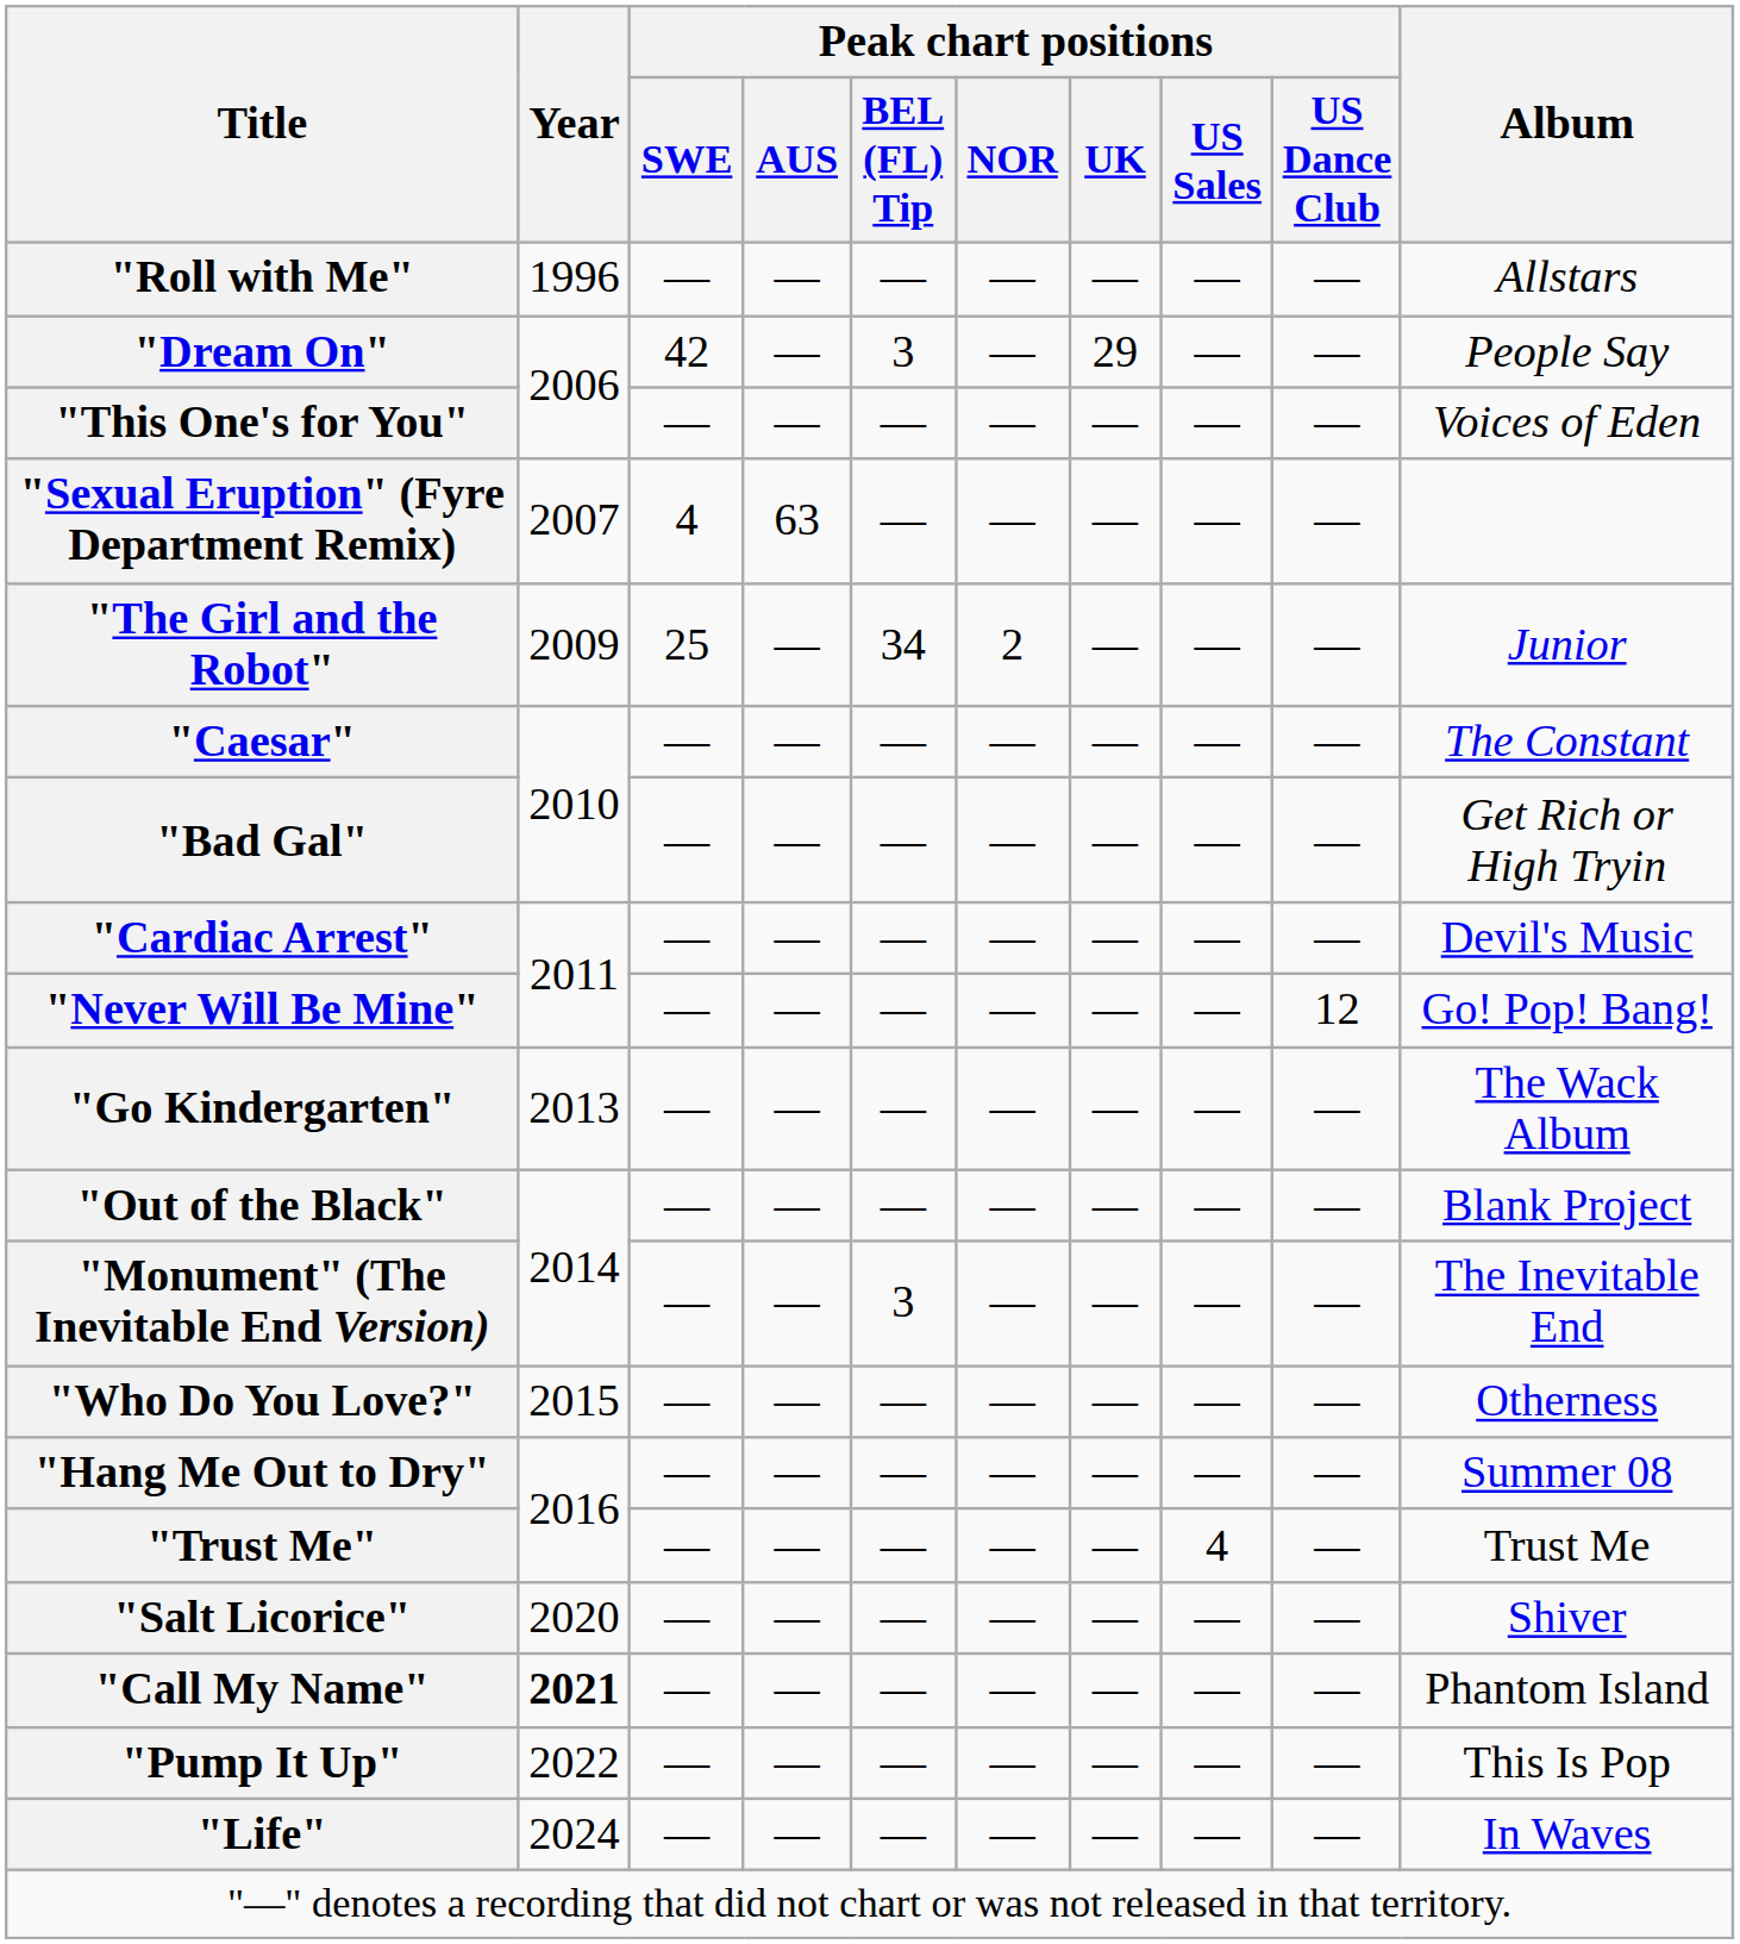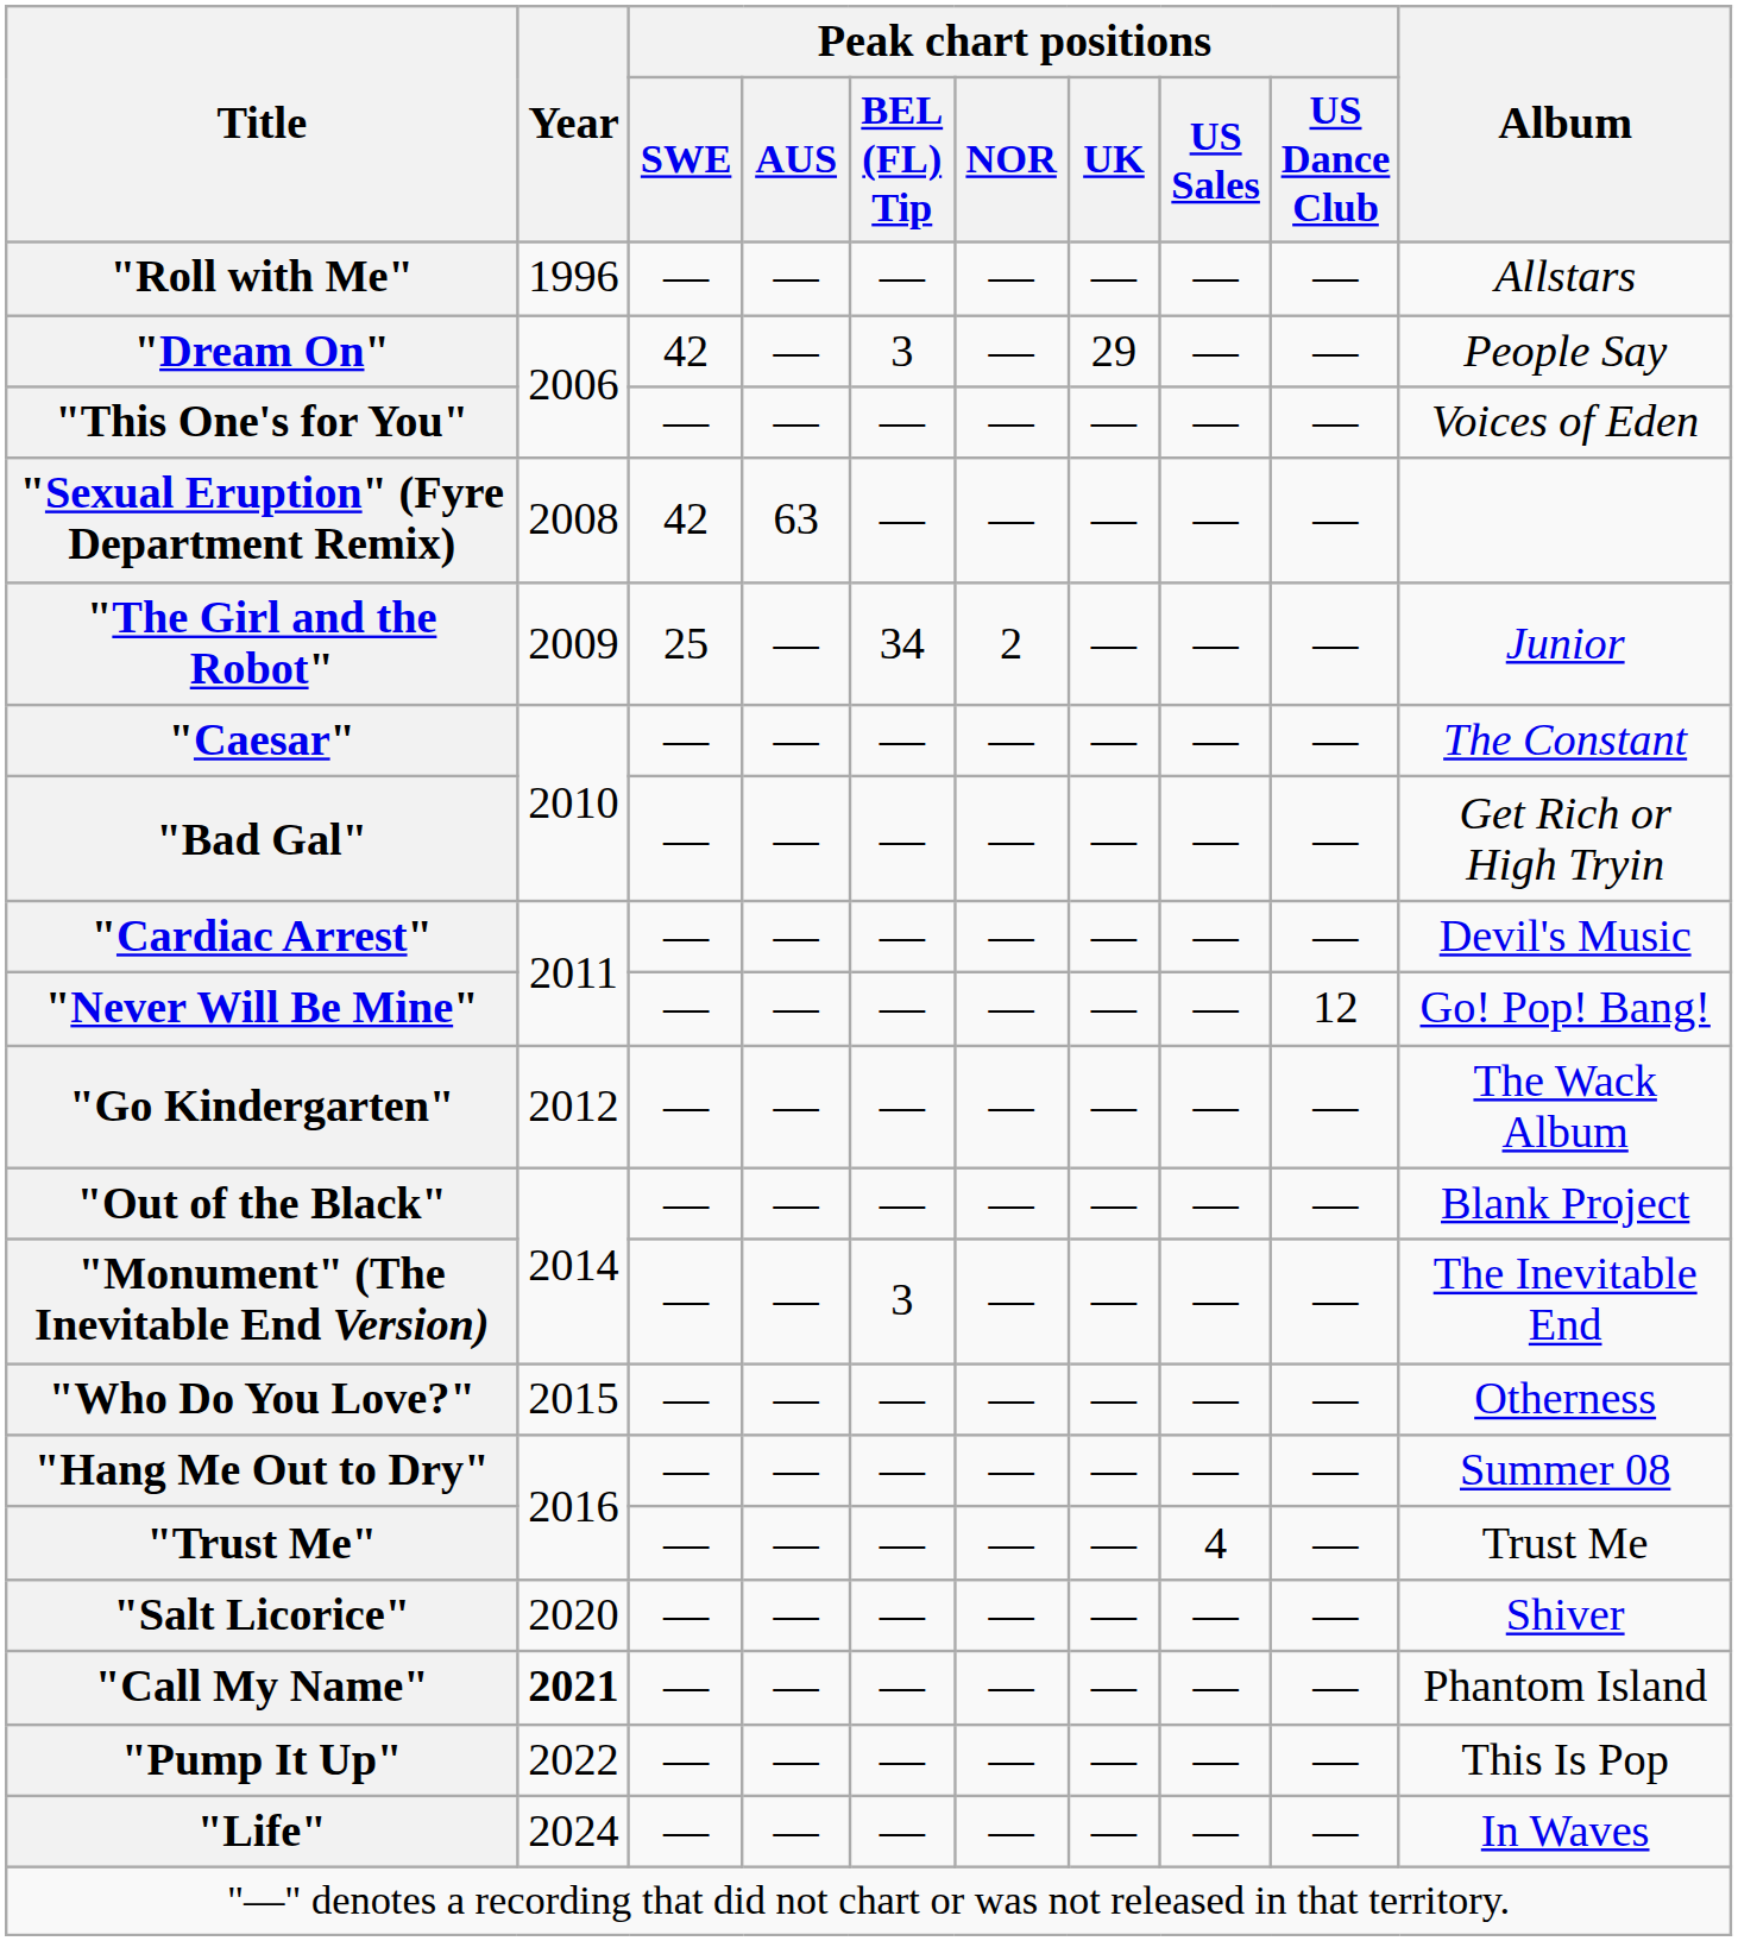 <table class="wikitable plainrowheaders" style="text-align:center;">
 <tr>
 <th scope="col" rowspan="2" style="width:22em;">Title</th>
 <th scope="col" rowspan="2">Year</th>
 <th scope="col" colspan="7">Peak chart positions</th>
 <th scope="col" rowspan="2" style="width:14em;">Album</th>
 </tr>
 <tr>
 <th scope="col" style="width:2.5em;font-size:90%;"><a href='#'>SWE</a><br></th>
 <th scope="col" style="width:2.5em;font-size:90%;"><a href='#'>AUS</a><br></th>
 <th scope="col" style="width:2.5em;font-size:90%;"><a href='#'>BEL (FL) Tip</a><br></th>
 <th scope="col" style="width:2.5em;font-size:90%;"><a href='#'>NOR</a><br></th>
 <th scope="col" style="width:2.5em;font-size:90%;"><a href='#'>UK</a><br></th>
 <th scope="col" style="width:2.5em;font-size:90%;"><a href='#'>US<br>Sales</a><br></th>
 <th scope="col" style="width:2.5dm;font-size:90%;"><a href='#'>US<br>Dance<br>Club</a><br></th>
 </tr>
 <tr>
 <th scope="row">"Roll with Me" <br></th>
 <td>1996</td>
 <td>—</td>
 <td>—</td>
 <td>—</td>
 <td>—</td>
 <td>—</td>
 <td>—</td>
 <td>—</td>
 <td><em>Allstars</em></td>
 </tr>
 <tr>
 <th scope="row">"<a href='#'>Dream On</a>" <br></th>
 <td rowspan="2">2006</td>
 <td>42</td>
 <td>—</td>
 <td>3</td>
 <td>—</td>
 <td>29</td>
 <td>—</td>
 <td>—</td>
 <td><em>People Say</em></td>
 </tr>
 <tr>
 <th scope="row">"This One's for You" <br></th>
 <td>—</td>
 <td>—</td>
 <td>—</td>
 <td>—</td>
 <td>—</td>
 <td>—</td>
 <td>—</td>
 <td><em>Voices of Eden</em></td>
 </tr>
 <tr>
 <th scope="row">"<a href='#'>Sexual Eruption</a>" (Fyre Department Remix)<br></th>
-<td>2007</td>
-<td>4</td>
+<td>2008</td>
+<td>42</td>
 <td>63</td>
 <td>—</td>
 <td>—</td>
 <td>—</td>
 <td>—</td>
 <td>—</td>
 <td></td>
 </tr>
 <tr>
 <th scope="row">"<a href='#'>The Girl and the Robot</a>"<br></th>
 <td>2009</td>
 <td>25</td>
 <td>—</td>
 <td>34</td>
 <td>2</td>
 <td>—</td>
 <td>—</td>
 <td>—</td>
 <td><em><a href='#'>Junior</a></em></td>
 </tr>
 <tr>
 <th scope="row">"<a href='#'>Caesar</a>"<br></th>
 <td rowspan="2">2010</td>
 <td>—</td>
 <td>—</td>
 <td>—</td>
 <td>—</td>
 <td>—</td>
 <td>—</td>
 <td>—</td>
 <td><em><a href='#'>The Constant</a></em></td>
 </tr>
 <tr>
 <th scope="row">"Bad Gal"<br></th>
 <td>—</td>
 <td>—</td>
 <td>—</td>
 <td>—</td>
 <td>—</td>
 <td>—</td>
 <td>—</td>
 <td><em>Get Rich or High Tryin<strong></td>
 </tr>
 <tr>
 <th scope="row">"<a href='#'>Cardiac Arrest</a>" <br></th>
 <td rowspan="2">2011</td>
 <td>—</td>
 <td>—</td>
 <td>—</td>
 <td>—</td>
 <td>—</td>
 <td>—</td>
 <td>—</td>
 <td></em><a href='#'>Devil's Music</a><em></td>
 </tr>
 <tr>
 <th scope="row">"<a href='#'>Never Will Be Mine</a>" <br></th>
 <td>—</td>
 <td>—</td>
 <td>—</td>
 <td>—</td>
 <td>—</td>
 <td>—</td>
 <td>12</td>
 <td></em><a href='#'>Go! Pop! Bang!</a><em></td>
 </tr>
 <tr>
 <th scope="row">"Go Kindergarten" <br></th>
-<td>2013</td>
+<td>2012</td>
 <td>—</td>
 <td>—</td>
 <td>—</td>
 <td>—</td>
 <td>—</td>
 <td>—</td>
 <td>—</td>
 <td></em><a href='#'>The Wack Album</a><em></td>
 </tr>
 <tr>
 <th scope="row">"Out of the Black" <br></th>
 <td rowspan="2">2014</td>
 <td>—</td>
 <td>—</td>
 <td>—</td>
 <td>—</td>
 <td>—</td>
 <td>—</td>
 <td>—</td>
 <td></em><a href='#'>Blank Project</a><em></td>
 </tr>
 <tr>
 <th scope="row">"Monument" (</em>The Inevitable End<em> Version) <br></th>
 <td>—</td>
 <td>—</td>
 <td>3</td>
 <td>—</td>
 <td>—</td>
 <td>—</td>
 <td>—</td>
 <td></em><a href='#'>The Inevitable End</a><em></td>
 </tr>
 <tr>
 <th scope="row">"Who Do You Love?" <br></th>
 <td>2015</td>
 <td>—</td>
 <td>—</td>
 <td>—</td>
 <td>—</td>
 <td>—</td>
 <td>—</td>
 <td>—</td>
 <td></em><a href='#'>Otherness</a><em></td>
 </tr>
 <tr>
 <th scope="row">"Hang Me Out to Dry" <br></th>
 <td rowspan="2">2016</td>
 <td>—</td>
 <td>—</td>
 <td>—</td>
 <td>—</td>
 <td>—</td>
 <td>—</td>
 <td>—</td>
 <td></em><a href='#'>Summer 08</a><em></td>
 </tr>
 <tr>
 <th scope="row">"Trust Me" <br></th>
 <td>—</td>
 <td>—</td>
 <td>—</td>
 <td>—</td>
 <td>—</td>
 <td>4</td>
 <td>—</td>
 <td></em>Trust Me<em></td>
 </tr>
 <tr>
 <th scope="row">"Salt Licorice" <br></th>
 <td>2020</td>
 <td>—</td>
 <td>—</td>
 <td>—</td>
 <td>—</td>
 <td>—</td>
 <td>—</td>
 <td>—</td>
 <td></em><a href='#'>Shiver</a><em></td>
 </tr>
 <tr>
 <th scope="row">"Call My Name" <br></th>
 <td><strong>2021</strong></td>
 <td>—</td>
 <td>—</td>
 <td>—</td>
 <td>—</td>
 <td>—</td>
 <td>—</td>
 <td>—</td>
 <td></em>Phantom Island<em></td>
 </tr>
 <tr>
 <th scope="row">"Pump It Up" <br></th>
 <td>2022</td>
 <td>—</td>
 <td>—</td>
 <td>—</td>
 <td>—</td>
 <td>—</td>
 <td>—</td>
 <td>—</td>
 <td></em>This Is Pop<em></td>
 </tr>
 <tr>
 <th scope="row">"Life" <br></th>
 <td>2024</td>
 <td>—</td>
 <td>—</td>
 <td>—</td>
 <td>—</td>
 <td>—</td>
 <td>—</td>
 <td>—</td>
 <td></em><a href='#'>In Waves</a><em></td>
 </tr>
 <tr>
 <td colspan="10" style="font-size:90%">"—" denotes a recording that did not chart or was not released in that territory.</td>
 </tr>
 </table>
